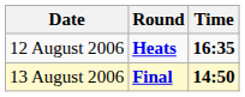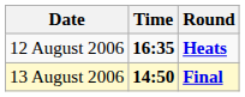 <table class="wikitable">
 <tr>
 <th>Date</th>
+<th>Time</th>
 <th>Round</th>
-<th>Time</th>
 </tr>
 <tr>
 <td>12 August 2006</td>
+<td><strong>16:35</strong></td>
 <td><strong><a href='#'>Heats</a></strong></td>
-<td><strong>16:35</strong></td>
 </tr>
 <tr style=background:lemonchiffon>
 <td>13 August 2006</td>
+<td><strong>14:50</strong></td>
 <td><strong><a href='#'>Final</a></strong></td>
-<td><strong>14:50</strong></td>
 </tr>
 </table>
